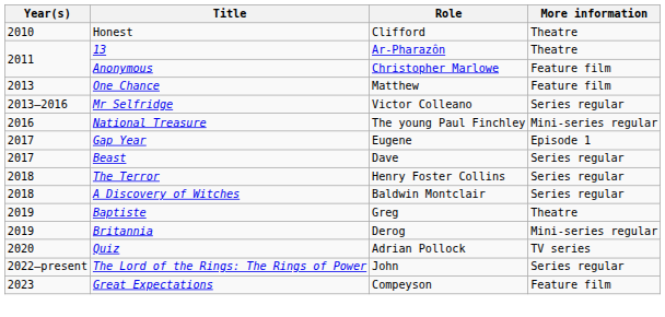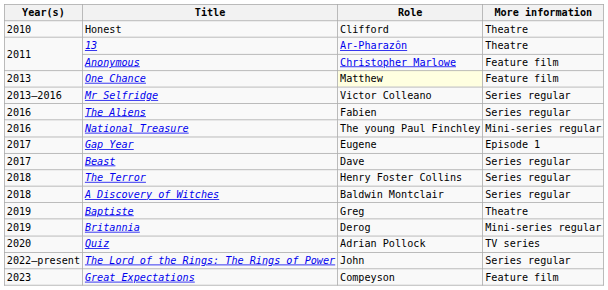 <table class="wikitable sortable">
 <tr>
 <th>Year(s)</th>
 <th>Title</th>
 <th>Role</th>
 <th class="unsortable">More information</th>
 </tr>
 <tr>
 <td>2010</td>
 <td>Honest</td>
 <td>Clifford</td>
 <td>Theatre</td>
 </tr>
 <tr>
 <td rowspan=2>2011</td>
 <td><em><a href='#'>13</a></em></td>
 <td><a href='#'>Ar-Pharazôn</a></td>
 <td>Theatre</td>
 </tr>
 <tr>
 <td><em><a href='#'>Anonymous</a></em></td>
 <td><a href='#'>Christopher Marlowe</a></td>
 <td>Feature film</td>
 </tr>
 <tr>
 <td>2013</td>
 <td><em><a href='#'>One Chance</a></em></td>
-<td>Matthew</td>
+<td style="background: lightyellow;">Matthew</td>
 <td>Feature film</td>
 </tr>
 <tr>
 <td>2013–2016</td>
 <td><em><a href='#'>Mr Selfridge</a></em></td>
 <td>Victor Colleano</td>
+<td>Series regular</td>
+</tr>
+<tr>
+<td>2016</td>
+<td><em><a href='#'>The Aliens</a></em></td>
+<td>Fabien</td>
 <td>Series regular</td>
 </tr>
 <tr>
 <td>2016</td>
 <td><em><a href='#'>National Treasure</a></em></td>
 <td>The young Paul Finchley</td>
 <td>Mini-series regular</td>
 </tr>
 <tr>
 <td>2017</td>
 <td><em><a href='#'>Gap Year</a></em></td>
 <td>Eugene</td>
 <td>Episode 1</td>
 </tr>
 <tr>
 <td>2017</td>
 <td><em><a href='#'>Beast</a></em></td>
 <td>Dave</td>
 <td>Series regular</td>
 </tr>
 <tr>
 <td>2018</td>
 <td><em><a href='#'>The Terror</a></em></td>
 <td>Henry Foster Collins</td>
 <td>Series regular</td>
 </tr>
 <tr>
 <td>2018</td>
 <td><em><a href='#'>A Discovery of Witches</a></em></td>
 <td>Baldwin Montclair</td>
 <td>Series regular</td>
 </tr>
 <tr>
 <td>2019</td>
 <td><em><a href='#'>Baptiste</a></em></td>
 <td>Greg</td>
 <td>Theatre</td>
 </tr>
 <tr>
 <td>2019</td>
 <td><em><a href='#'>Britannia</a></em></td>
 <td>Derog</td>
 <td>Mini-series regular</td>
 </tr>
 <tr>
 <td>2020</td>
 <td><em><a href='#'>Quiz</a></em></td>
 <td>Adrian Pollock</td>
 <td>TV series</td>
 </tr>
 <tr>
 <td>2022–present</td>
 <td><em><a href='#'>The Lord of the Rings: The Rings of Power</a></em></td>
 <td>John</td>
 <td>Series regular</td>
 </tr>
 <tr>
 <td>2023</td>
 <td><em><a href='#'>Great Expectations</a></em></td>
 <td>Compeyson</td>
 <td>Feature film</td>
 </tr>
 </table>
